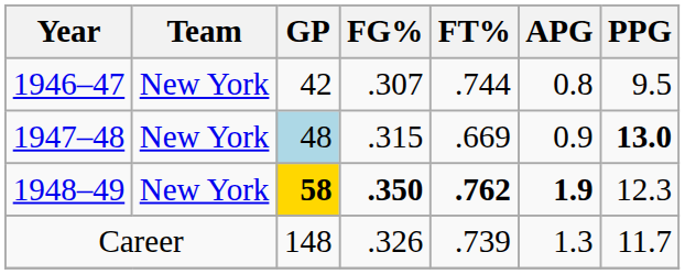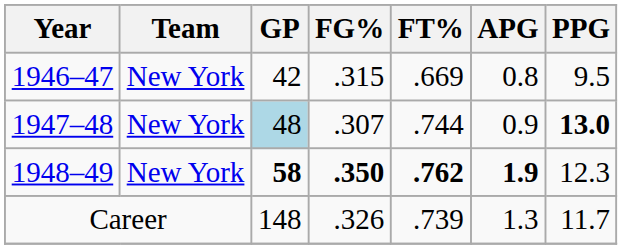 <table class="wikitable sortable" style="font-size:95%; text-align:right;">
 <tr>
 <th>Year</th>
 <th>Team</th>
 <th>GP</th>
 <th>FG%</th>
 <th>FT%</th>
 <th>APG</th>
 <th>PPG</th>
 </tr>
 <tr>
 <td style="text-align:left;"><a href='#'>1946–47</a></td>
 <td style="text-align:left;"><a href='#'>New York</a></td>
 <td>42</td>
-<td>.307</td>
-<td>.744</td>
+<td>.315</td>
+<td>.669</td>
 <td>0.8</td>
 <td>9.5</td>
 </tr>
 <tr>
 <td style="text-align:left;"><a href='#'>1947–48</a></td>
 <td style="text-align:left;"><a href='#'>New York</a></td>
 <td style="background: lightblue;">48</td>
-<td>.315</td>
-<td>.669</td>
+<td>.307</td>
+<td>.744</td>
 <td>0.9</td>
 <td><strong>13.0</strong></td>
 </tr>
 <tr>
 <td style="text-align:left;"><a href='#'>1948–49</a></td>
 <td style="text-align:left;"><a href='#'>New York</a></td>
-<td style="background: gold;"><strong>58</strong></td>
+<td><strong>58</strong></td>
 <td><strong>.350</strong></td>
 <td><strong>.762</strong></td>
 <td><strong>1.9</strong></td>
 <td>12.3</td>
 </tr>
 <tr>
 <td style="text-align:center;" colspan="2">Career</td>
 <td>148</td>
 <td>.326</td>
 <td>.739</td>
 <td>1.3</td>
 <td>11.7</td>
 </tr>
 <tr>
 </tr>
 </table>
